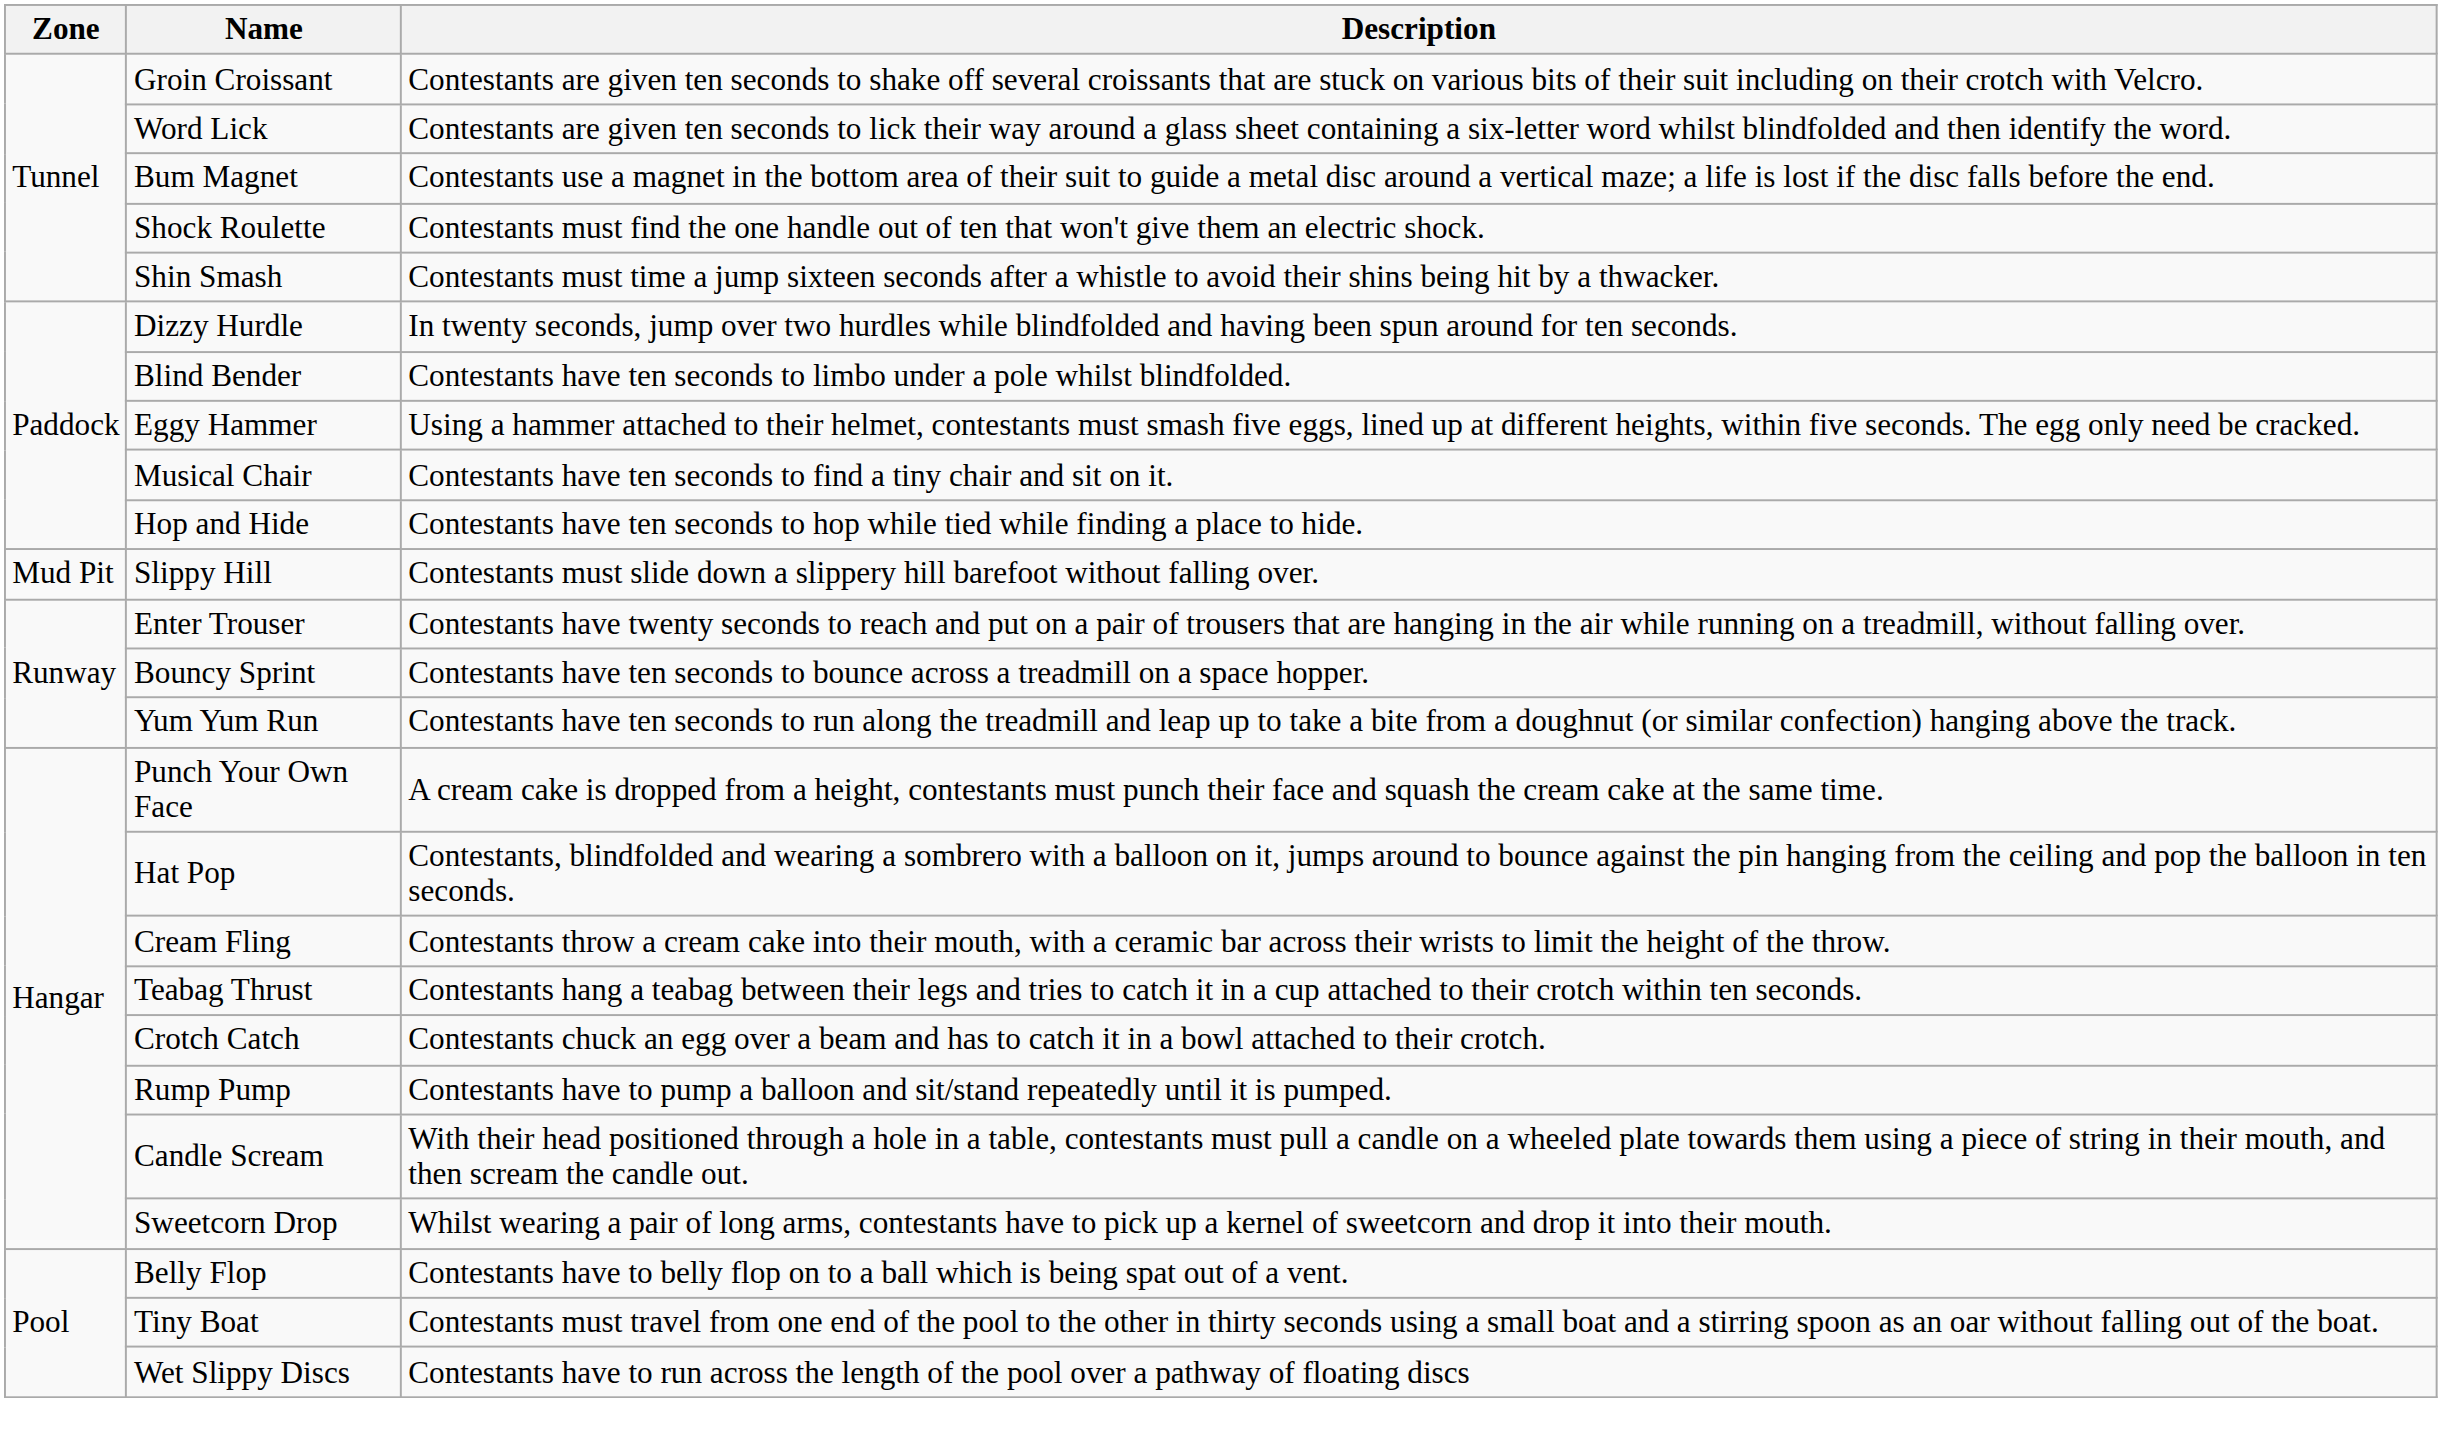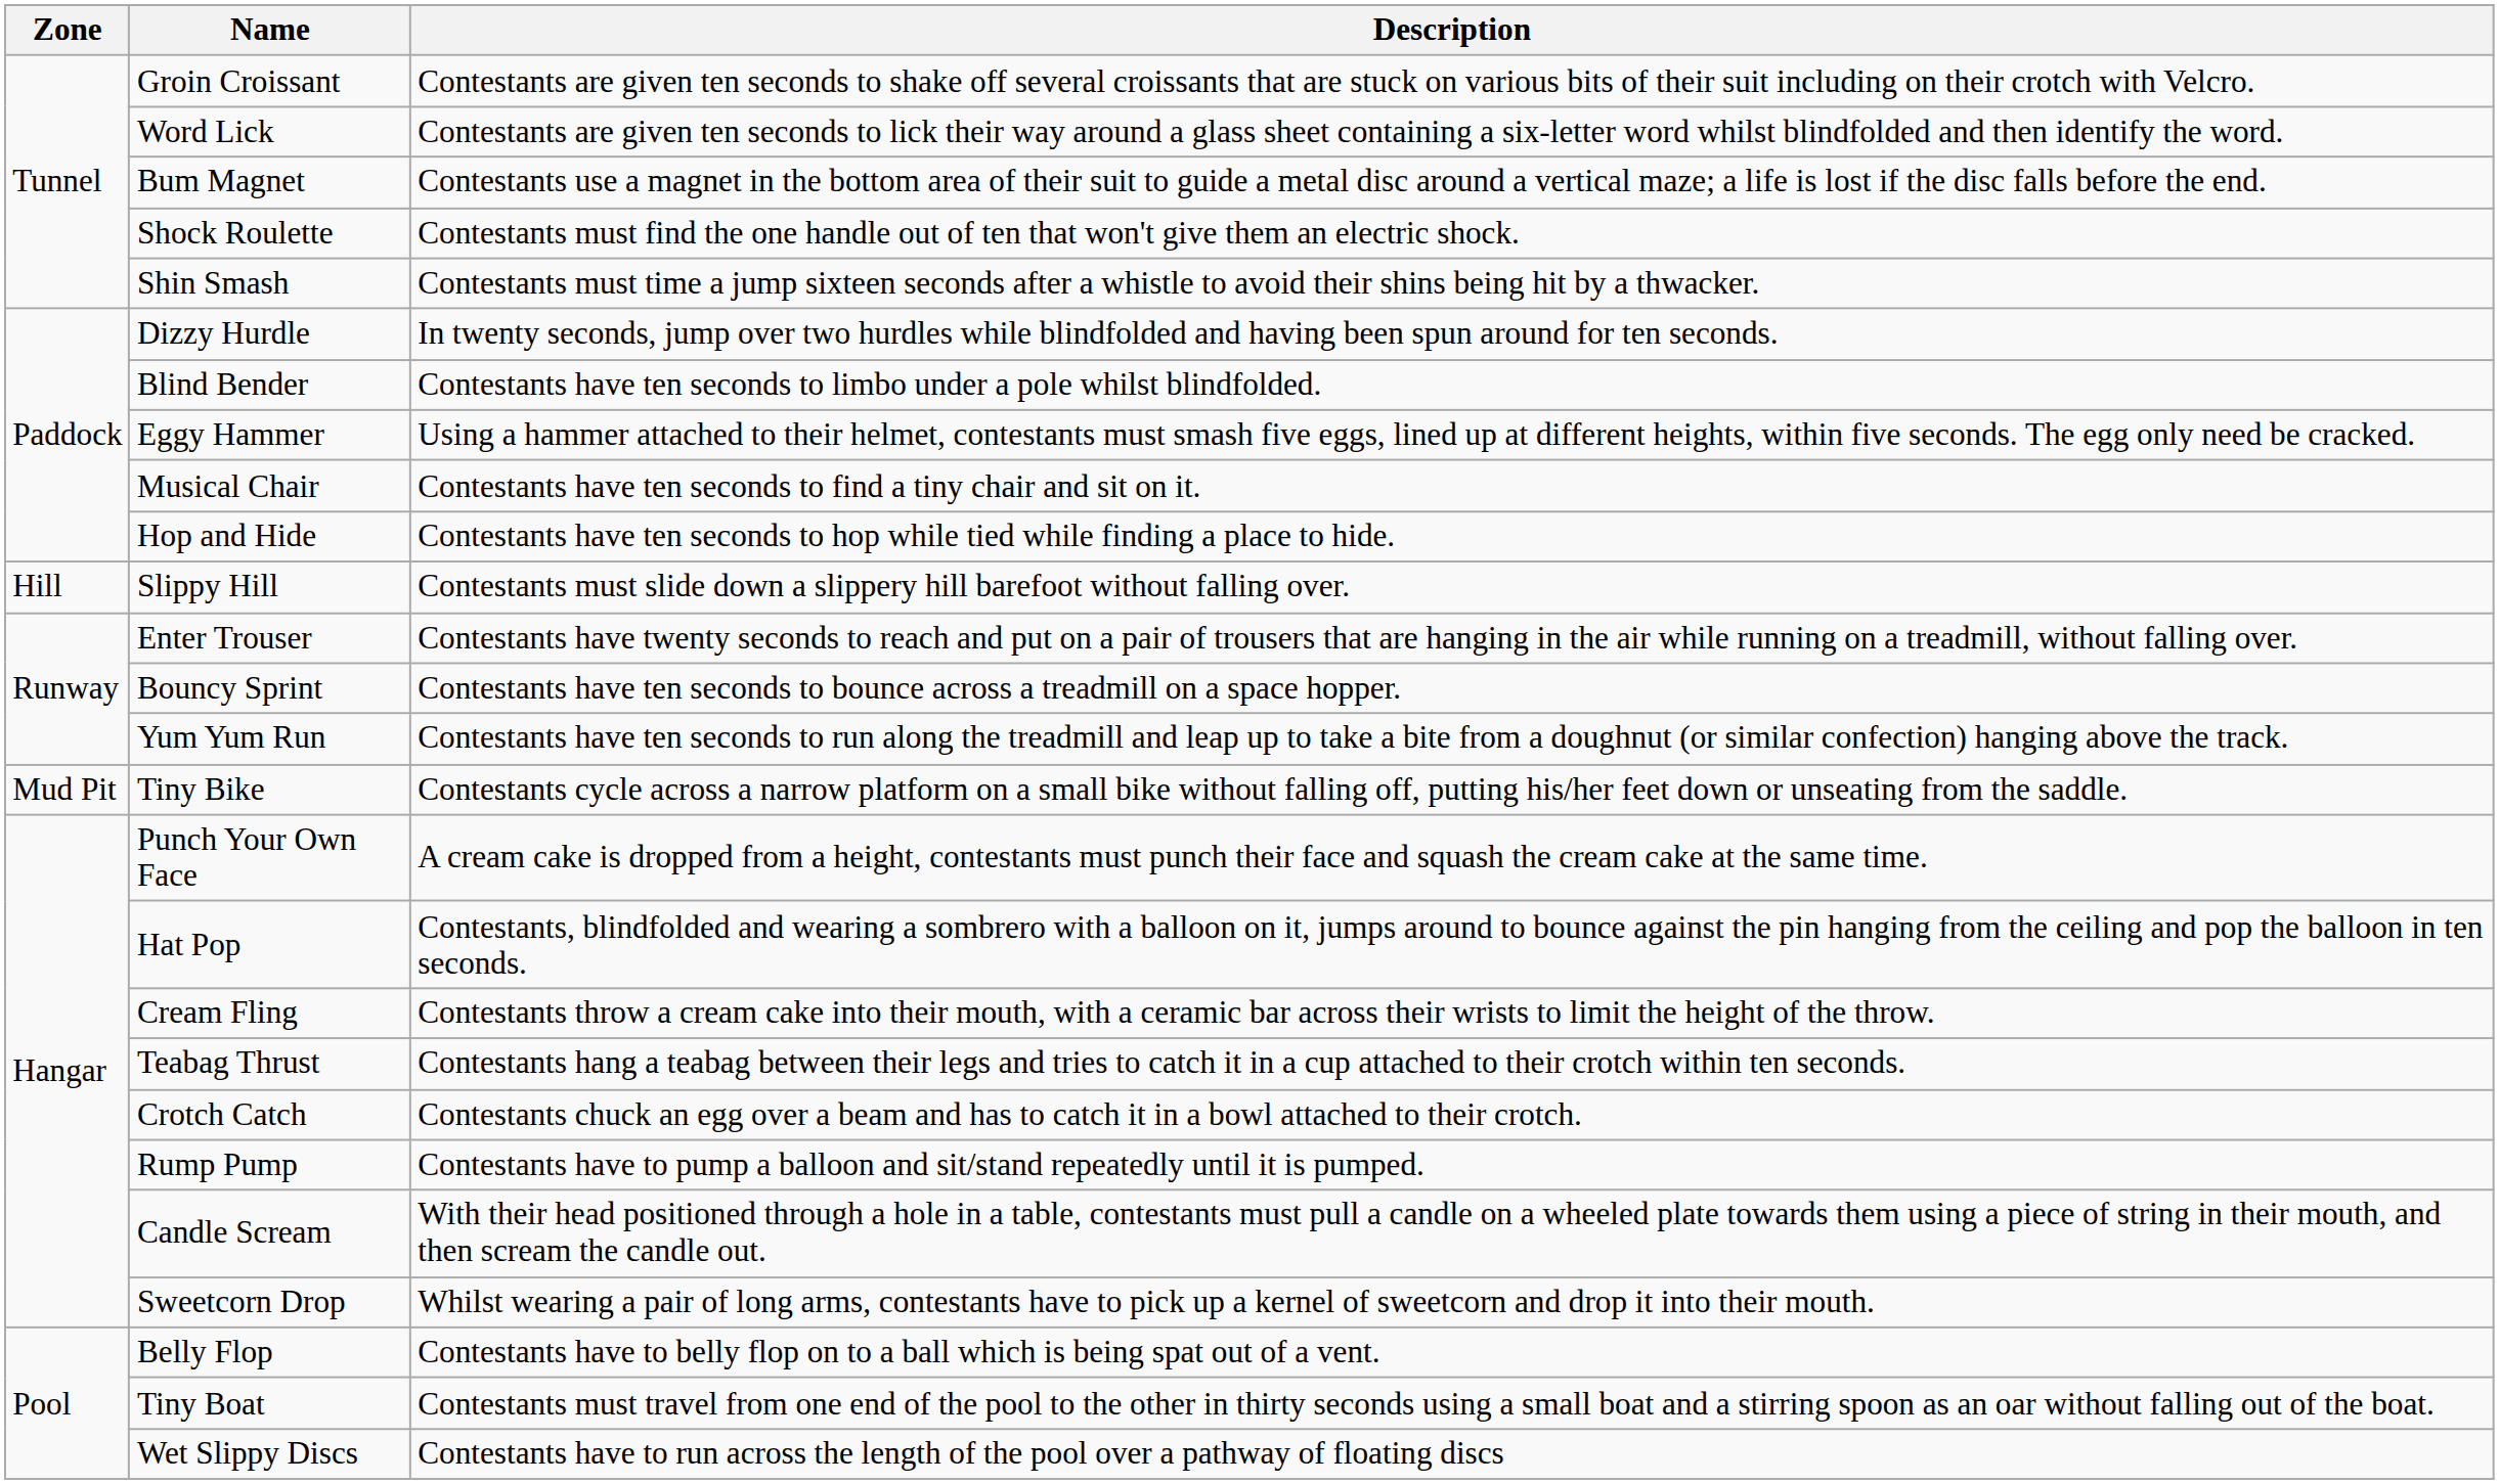 <table class="wikitable sortable">
 <tr>
 <th>Zone</th>
 <th>Name</th>
 <th>Description</th>
 </tr>
 <tr>
 <td rowspan="5">Tunnel</td>
 <td>Groin Croissant</td>
 <td>Contestants are given ten seconds to shake off several croissants that are stuck on various bits of their suit including on their crotch with Velcro.</td>
 </tr>
 <tr>
 <td>Word Lick</td>
 <td>Contestants are given ten seconds to lick their way around a glass sheet containing a six-letter word whilst blindfolded and then identify the word.</td>
 </tr>
 <tr>
 <td>Bum Magnet</td>
 <td>Contestants use a magnet in the bottom area of their suit to guide a metal disc around a vertical maze; a life is lost if the disc falls before the end.</td>
 </tr>
 <tr>
 <td>Shock Roulette</td>
 <td>Contestants must find the one handle out of ten that won't give them an electric shock.</td>
 </tr>
 <tr>
 <td>Shin Smash</td>
 <td>Contestants must time a jump sixteen seconds after a whistle to avoid their shins being hit by a thwacker.</td>
 </tr>
 <tr>
 <td rowspan="5">Paddock</td>
 <td>Dizzy Hurdle</td>
 <td>In twenty seconds, jump over two hurdles while blindfolded and having been spun around for ten seconds.</td>
 </tr>
 <tr>
 <td>Blind Bender</td>
 <td>Contestants have ten seconds to limbo under a pole whilst blindfolded.</td>
 </tr>
 <tr>
 <td>Eggy Hammer</td>
 <td>Using a hammer attached to their helmet, contestants must smash five eggs, lined up at different heights, within five seconds. The egg only need be cracked.</td>
 </tr>
 <tr>
 <td>Musical Chair</td>
 <td>Contestants have ten seconds to find a tiny chair and sit on it.</td>
 </tr>
 <tr>
 <td>Hop and Hide</td>
 <td>Contestants have ten seconds to hop while tied while finding a place to hide.</td>
 </tr>
 <tr>
-<td>Mud Pit</td>
+<td>Hill</td>
 <td>Slippy Hill</td>
 <td>Contestants must slide down a slippery hill barefoot without falling over.</td>
 </tr>
 <tr>
 <td rowspan="3">Runway</td>
 <td>Enter Trouser</td>
 <td>Contestants have twenty seconds to reach and put on a pair of trousers that are hanging in the air while running on a treadmill, without falling over.</td>
 </tr>
 <tr>
 <td>Bouncy Sprint</td>
 <td>Contestants have ten seconds to bounce across a treadmill on a space hopper.</td>
 </tr>
 <tr>
 <td>Yum Yum Run</td>
 <td>Contestants have ten seconds to run along the treadmill and leap up to take a bite from a doughnut (or similar confection) hanging above the track.</td>
+</tr>
+<tr>
+<td>Mud Pit</td>
+<td>Tiny Bike</td>
+<td>Contestants cycle across a narrow platform on a small bike without falling off, putting his/her feet down or unseating from the saddle.</td>
 </tr>
 <tr>
 <td rowspan="8">Hangar</td>
 <td>Punch Your Own Face</td>
 <td>A cream cake is dropped from a height, contestants must punch their face and squash the cream cake at the same time.</td>
 </tr>
 <tr>
 <td>Hat Pop</td>
 <td>Contestants, blindfolded and wearing a sombrero with a balloon on it, jumps around to bounce against the pin hanging from the ceiling and pop the balloon in ten seconds.</td>
 </tr>
 <tr>
 <td>Cream Fling</td>
 <td>Contestants throw a cream cake into their mouth, with a ceramic bar across their wrists to limit the height of the throw.</td>
 </tr>
 <tr>
 <td>Teabag Thrust</td>
 <td>Contestants hang a teabag between their legs and tries to catch it in a cup attached to their crotch within ten seconds.</td>
 </tr>
 <tr>
 <td>Crotch Catch</td>
 <td>Contestants chuck an egg over a beam and has to catch it in a bowl attached to their crotch.</td>
 </tr>
 <tr>
 <td>Rump Pump</td>
 <td>Contestants have to pump a balloon and sit/stand repeatedly until it is pumped.</td>
 </tr>
 <tr>
 <td>Candle Scream</td>
 <td>With their head positioned through a hole in a table, contestants must pull a candle on a wheeled plate towards them using a piece of string in their mouth, and then scream the candle out.</td>
 </tr>
 <tr>
 <td>Sweetcorn Drop</td>
 <td>Whilst wearing a pair of long arms, contestants have to pick up a kernel of sweetcorn and drop it into their mouth.</td>
 </tr>
 <tr>
 <td rowspan="3">Pool</td>
 <td>Belly Flop</td>
 <td>Contestants have to belly flop on to a ball which is being spat out of a vent.</td>
 </tr>
 <tr>
 <td>Tiny Boat</td>
 <td>Contestants must travel from one end of the pool to the other in thirty seconds using a small boat and a stirring spoon as an oar without falling out of the boat.</td>
 </tr>
 <tr>
 <td>Wet Slippy Discs</td>
 <td>Contestants have to run across the length of the pool over a pathway of floating discs</td>
 </tr>
 </table>
